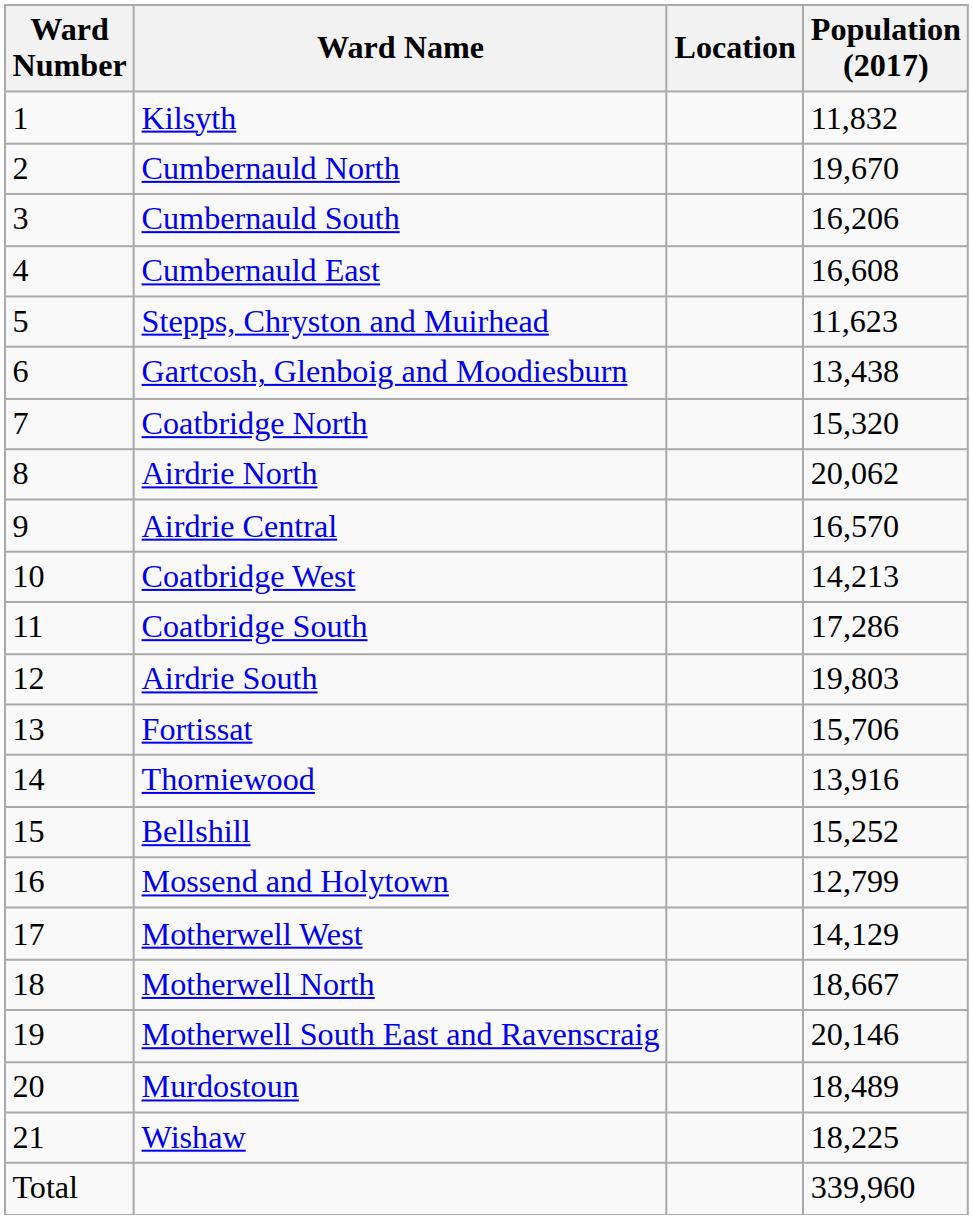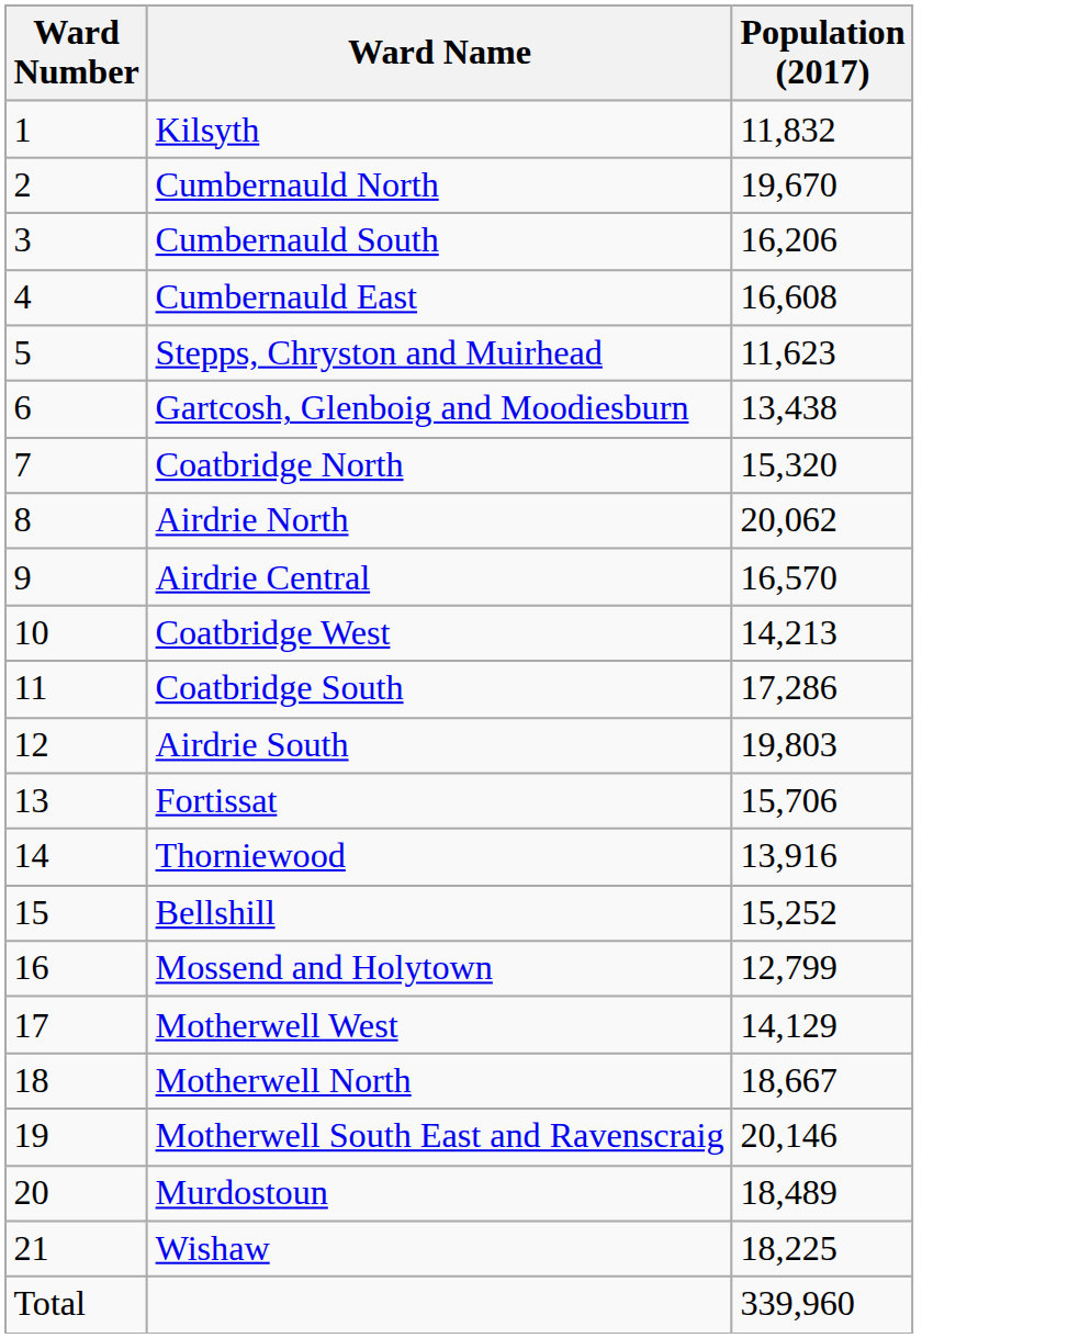 <table class="wikitable sortable">
 <tr>
 <th>Ward<br>Number</th>
 <th>Ward Name</th>
-<th>Location</th>
 <th>Population<br>(2017)</th>
 </tr>
 <tr>
 <td>1</td>
 <td><a href='#'>Kilsyth</a></td>
-<td></td>
 <td>11,832</td>
 </tr>
 <tr>
 <td>2</td>
 <td><a href='#'>Cumbernauld North</a></td>
-<td></td>
 <td>19,670</td>
 </tr>
 <tr>
 <td>3</td>
 <td><a href='#'>Cumbernauld South</a></td>
-<td></td>
 <td>16,206</td>
 </tr>
 <tr>
 <td>4</td>
 <td><a href='#'>Cumbernauld East</a></td>
-<td></td>
 <td>16,608</td>
 </tr>
 <tr>
 <td>5</td>
 <td><a href='#'>Stepps, Chryston and Muirhead</a></td>
-<td></td>
 <td>11,623</td>
 </tr>
 <tr>
 <td>6</td>
 <td><a href='#'>Gartcosh, Glenboig and Moodiesburn</a></td>
-<td></td>
 <td>13,438</td>
 </tr>
 <tr>
 <td>7</td>
 <td><a href='#'>Coatbridge North</a></td>
-<td></td>
 <td>15,320</td>
 </tr>
 <tr>
 <td>8</td>
 <td><a href='#'>Airdrie North</a></td>
-<td></td>
 <td>20,062</td>
 </tr>
 <tr>
 <td>9</td>
 <td><a href='#'>Airdrie Central</a></td>
-<td></td>
 <td>16,570</td>
 </tr>
 <tr>
 <td>10</td>
 <td><a href='#'>Coatbridge West</a></td>
-<td></td>
 <td>14,213</td>
 </tr>
 <tr>
 <td>11</td>
 <td><a href='#'>Coatbridge South</a></td>
-<td></td>
 <td>17,286</td>
 </tr>
 <tr>
 <td>12</td>
 <td><a href='#'>Airdrie South</a></td>
-<td></td>
 <td>19,803</td>
 </tr>
 <tr>
 <td>13</td>
 <td><a href='#'>Fortissat</a></td>
-<td></td>
 <td>15,706</td>
 </tr>
 <tr>
 <td>14</td>
 <td><a href='#'>Thorniewood</a></td>
-<td></td>
 <td>13,916</td>
 </tr>
 <tr>
 <td>15</td>
 <td><a href='#'>Bellshill</a></td>
-<td></td>
 <td>15,252</td>
 </tr>
 <tr>
 <td>16</td>
 <td><a href='#'>Mossend and Holytown</a></td>
-<td></td>
 <td>12,799</td>
 </tr>
 <tr>
 <td>17</td>
 <td><a href='#'>Motherwell West</a></td>
-<td></td>
 <td>14,129</td>
 </tr>
 <tr>
 <td>18</td>
 <td><a href='#'>Motherwell North</a></td>
-<td></td>
 <td>18,667</td>
 </tr>
 <tr>
 <td>19</td>
 <td><a href='#'>Motherwell South East and Ravenscraig</a></td>
-<td></td>
 <td>20,146</td>
 </tr>
 <tr>
 <td>20</td>
 <td><a href='#'>Murdostoun</a></td>
-<td></td>
 <td>18,489</td>
 </tr>
 <tr>
 <td>21</td>
 <td><a href='#'>Wishaw</a></td>
-<td></td>
 <td>18,225</td>
 </tr>
 <tr>
 <td align=left>Total</td>
 <td></td>
-<td></td>
 <td align=left>339,960</td>
 </tr>
 </table>
